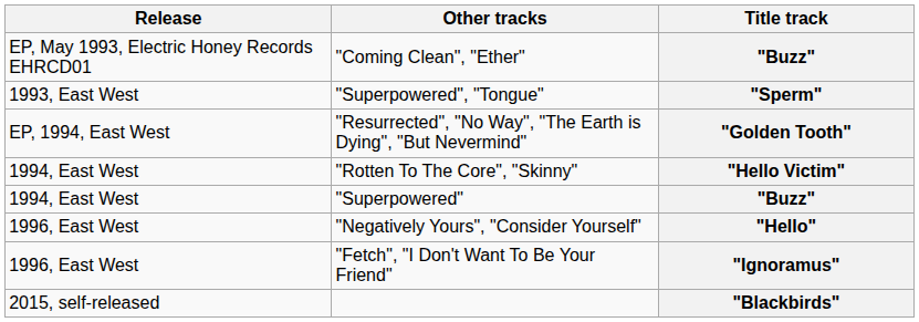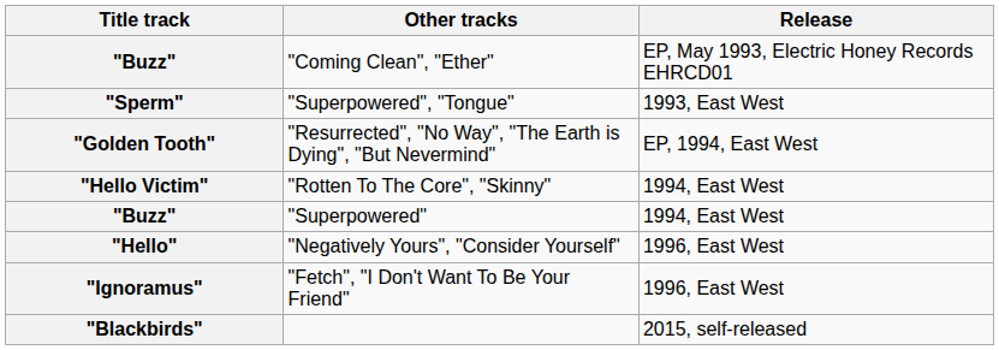 <table class="wikitable plainrowheaders" style="text-align:left;">
 <tr>
+<th scope="col" style="width:14em;">Title track</th>
+<th scope="col" style="width:18em;">Other tracks</th>
 <th scope="col" style="width:18em;">Release</th>
-<th scope="col" style="width:18em;">Other tracks</th>
-<th scope="col" style="width:14em;">Title track</th>
 </tr>
 <tr>
+<th scope="row">"Buzz"</th>
+<td>"Coming Clean", "Ether"</td>
 <td>EP, May 1993, Electric Honey Records EHRCD01</td>
-<td>"Coming Clean", "Ether"</td>
-<th scope="row">"Buzz"</th>
 </tr>
 <tr>
+<th scope="row">"Sperm"</th>
+<td>"Superpowered", "Tongue"</td>
 <td>1993, East West</td>
-<td>"Superpowered", "Tongue"</td>
-<th scope="row">"Sperm"</th>
 </tr>
 <tr>
+<th scope="row">"Golden Tooth"</th>
+<td>"Resurrected", "No Way", "The Earth is Dying", "But Nevermind"</td>
 <td>EP, 1994, East West</td>
-<td>"Resurrected", "No Way", "The Earth is Dying", "But Nevermind"</td>
-<th scope="row">"Golden Tooth"</th>
 </tr>
 <tr>
+<th scope="row">"Hello Victim"</th>
+<td>"Rotten To The Core", "Skinny"</td>
 <td>1994, East West</td>
-<td>"Rotten To The Core", "Skinny"</td>
-<th scope="row">"Hello Victim"</th>
 </tr>
 <tr>
+<th scope="row">"Buzz"</th>
+<td>"Superpowered"</td>
 <td>1994, East West</td>
-<td>"Superpowered"</td>
-<th scope="row">"Buzz"</th>
 </tr>
 <tr>
+<th scope="row">"Hello"</th>
+<td>"Negatively Yours", "Consider Yourself"</td>
 <td>1996, East West</td>
-<td>"Negatively Yours", "Consider Yourself"</td>
-<th scope="row">"Hello"</th>
 </tr>
 <tr>
+<th scope="row">"Ignoramus"</th>
+<td>"Fetch", "I Don't Want To Be Your Friend"</td>
 <td>1996, East West</td>
-<td>"Fetch", "I Don't Want To Be Your Friend"</td>
-<th scope="row">"Ignoramus"</th>
 </tr>
 <tr>
+<th scope="row">"Blackbirds"</th>
+<td></td>
 <td>2015, self-released</td>
-<td></td>
-<th scope="row">"Blackbirds"</th>
 </tr>
 </table>
